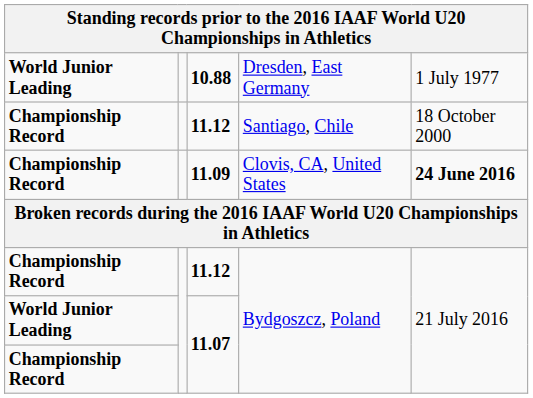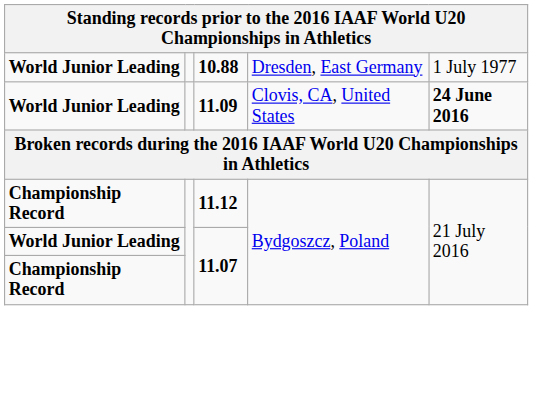 <table class="wikitable" width=75%>
 <tr>
 <th colspan="5">Standing records prior to the 2016 IAAF World U20 Championships in Athletics</th>
 </tr>
 <tr>
 <td><strong>World Junior Leading</strong></td>
 <td></td>
 <td><strong>10.88</strong></td>
 <td><a href='#'>Dresden</a>, <a href='#'>East Germany</a></td>
 <td>1 July 1977</td>
 </tr>
 <tr>
-<td><strong>Championship Record</strong></td>
-<td></td>
-<td><strong>11.12</strong></td>
-<td><a href='#'>Santiago</a>, <a href='#'>Chile</a></td>
-<td>18 October 2000</td>
-</tr>
-<tr>
-<td><strong>Championship Record</strong></td>
+<td><strong>World Junior Leading</strong></td>
 <td></td>
 <td><strong>11.09</strong></td>
 <td><a href='#'>Clovis, CA</a>, <a href='#'>United States</a></td>
 <td><strong>24 June 2016</strong></td>
 </tr>
 <tr>
 <th colspan="5">Broken records during the 2016 IAAF World U20 Championships in Athletics</th>
 </tr>
 <tr>
 <td><strong>Championship Record</strong></td>
 <td rowspan=3></td>
 <td><strong>11.12</strong></td>
 <td rowspan=3><a href='#'>Bydgoszcz</a>, <a href='#'>Poland</a></td>
 <td rowspan=3>21 July 2016</td>
 </tr>
 <tr>
 <td><strong>World Junior Leading</strong></td>
 <td rowspan=2><strong>11.07</strong></td>
 </tr>
 <tr>
 <td><strong>Championship Record</strong></td>
 </tr>
 </table>
